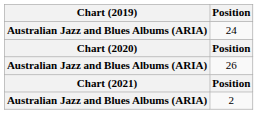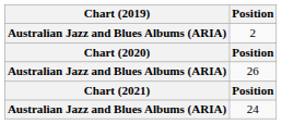 <table class="wikitable plainrowheaders" style="text-align:center">
 <tr>
 <th scope="col">Chart (2019)</th>
 <th scope="col">Position</th>
 </tr>
 <tr>
 <th scope="row">Australian Jazz and Blues Albums (ARIA)</th>
-<td>24</td>
+<td>2</td>
 </tr>
 <tr>
 <th scope="col">Chart (2020)</th>
 <th scope="col">Position</th>
 </tr>
 <tr>
 <th scope="row">Australian Jazz and Blues Albums (ARIA)</th>
 <td>26</td>
 </tr>
 <tr>
 <th scope="col">Chart (2021)</th>
 <th scope="col">Position</th>
 </tr>
 <tr>
 <th scope="row">Australian Jazz and Blues Albums (ARIA)</th>
-<td>2</td>
+<td>24</td>
 </tr>
 </table>
